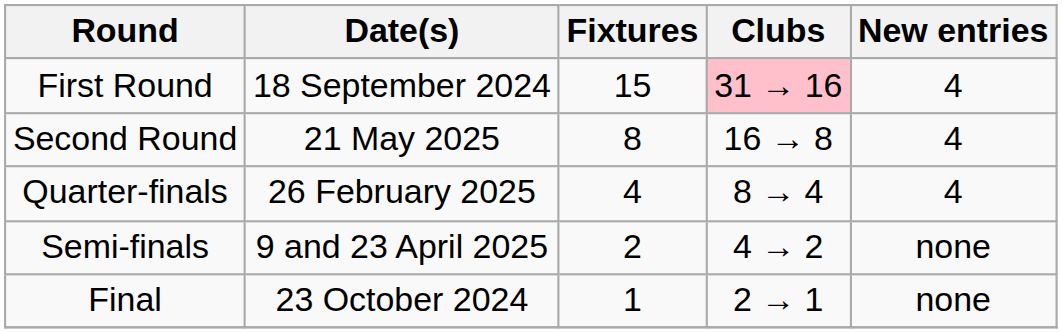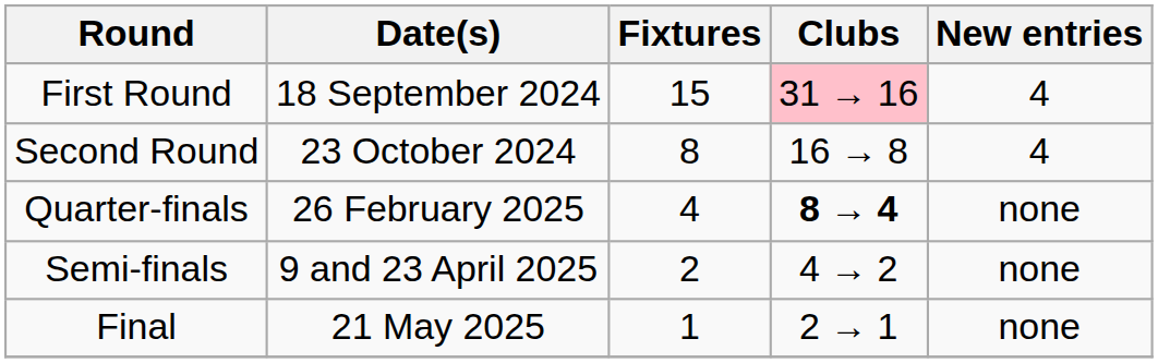 <table class="wikitable" style="text-align:center">
 <tr>
 <th>Round</th>
 <th>Date(s)</th>
 <th>Fixtures</th>
 <th>Clubs</th>
 <th>New entries</th>
 </tr>
 <tr>
 <td>First Round</td>
 <td>18 September 2024</td>
 <td>15</td>
 <td style="background: pink;">31 → 16</td>
 <td>4</td>
 </tr>
 <tr>
 <td>Second Round</td>
-<td>21 May 2025</td>
+<td>23 October 2024</td>
 <td>8</td>
 <td>16 → 8</td>
 <td>4</td>
 </tr>
 <tr>
 <td>Quarter-finals</td>
 <td>26 February 2025</td>
 <td>4</td>
-<td>8 → 4</td>
-<td>4</td>
+<td><strong>8 → 4</strong></td>
+<td>none</td>
 </tr>
 <tr>
 <td>Semi-finals</td>
 <td>9 and 23 April 2025</td>
 <td>2</td>
 <td>4 → 2</td>
 <td>none</td>
 </tr>
 <tr>
 <td>Final</td>
-<td>23 October 2024</td>
+<td>21 May 2025</td>
 <td>1</td>
 <td>2 → 1</td>
 <td>none</td>
 </tr>
 <tr>
 </tr>
 </table>
